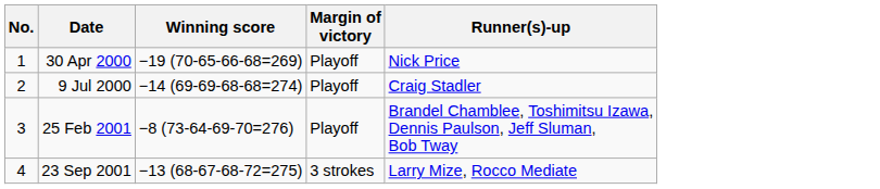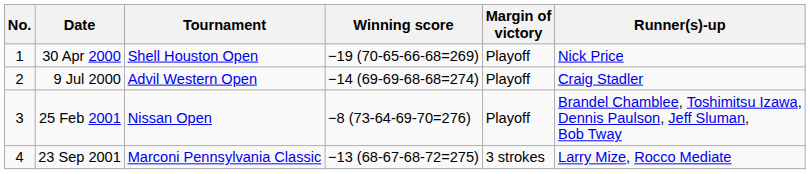 <table class="wikitable" style="font-size:95%;">
 <tr>
 <th>No.</th>
 <th>Date</th>
+<th>Tournament</th>
 <th>Winning score</th>
 <th>Margin of<br>victory</th>
 <th>Runner(s)-up</th>
 </tr>
 <tr>
 <td align=center>1</td>
 <td align=right>30 Apr <a href='#'>2000</a></td>
+<td><a href='#'>Shell Houston Open</a></td>
 <td>−19 (70-65-66-68=269)</td>
 <td>Playoff</td>
 <td> <a href='#'>Nick Price</a></td>
 </tr>
 <tr>
 <td align=center>2</td>
 <td align=right>9 Jul 2000</td>
+<td><a href='#'>Advil Western Open</a></td>
 <td>−14 (69-69-68-68=274)</td>
 <td>Playoff</td>
 <td> <a href='#'>Craig Stadler</a></td>
 </tr>
 <tr>
 <td align=center>3</td>
 <td align=right>25 Feb <a href='#'>2001</a></td>
+<td><a href='#'>Nissan Open</a></td>
 <td>−8 (73-64-69-70=276)</td>
 <td>Playoff</td>
 <td> <a href='#'>Brandel Chamblee</a>,  <a href='#'>Toshimitsu Izawa</a>,<br> <a href='#'>Dennis Paulson</a>,  <a href='#'>Jeff Sluman</a>,<br> <a href='#'>Bob Tway</a></td>
 </tr>
 <tr>
 <td align=center>4</td>
 <td align=right>23 Sep 2001</td>
+<td><a href='#'>Marconi Pennsylvania Classic</a></td>
 <td>−13 (68-67-68-72=275)</td>
 <td>3 strokes</td>
 <td> <a href='#'>Larry Mize</a>,  <a href='#'>Rocco Mediate</a></td>
 </tr>
 </table>
